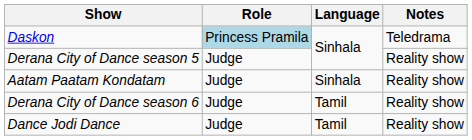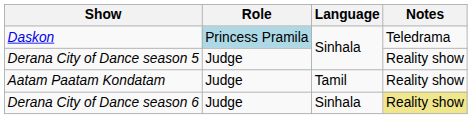 <table class="wikitable sortable">
 <tr>
 <th>Show</th>
 <th>Role</th>
 <th>Language</th>
 <th class="unsortable">Notes</th>
 </tr>
 <tr>
 <td><em><a href='#'>Daskon</a></em></td>
 <td style="background: lightblue;">Princess Pramila</td>
 <td rowspan="2">Sinhala</td>
 <td>Teledrama</td>
 </tr>
 <tr>
 <td><em>Derana City of Dance season 5</em></td>
 <td>Judge</td>
 <td>Reality show</td>
 </tr>
 <tr>
 <td><em>Aatam Paatam Kondatam</em></td>
 <td>Judge</td>
-<td>Sinhala</td>
+<td>Tamil</td>
 <td>Reality show</td>
 </tr>
 <tr>
 <td><em>Derana City of Dance season 6</em></td>
 <td>Judge</td>
-<td>Tamil</td>
-<td>Reality show</td>
-</tr>
-<tr>
-<td><em>Dance Jodi Dance</em></td>
-<td>Judge</td>
-<td>Tamil</td>
-<td>Reality show</td>
+<td>Sinhala</td>
+<td style="background: khaki;">Reality show</td>
 </tr>
 </table>
